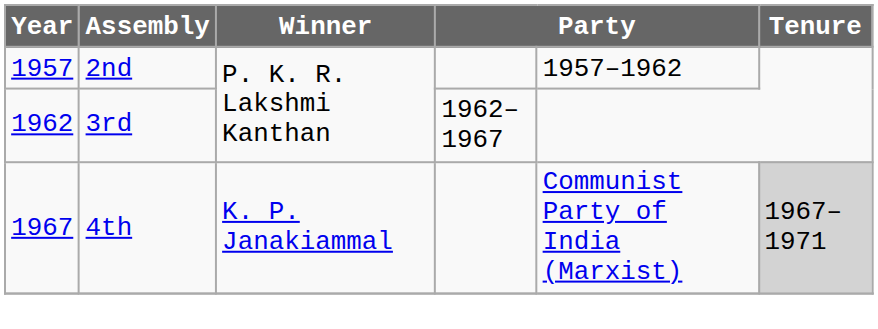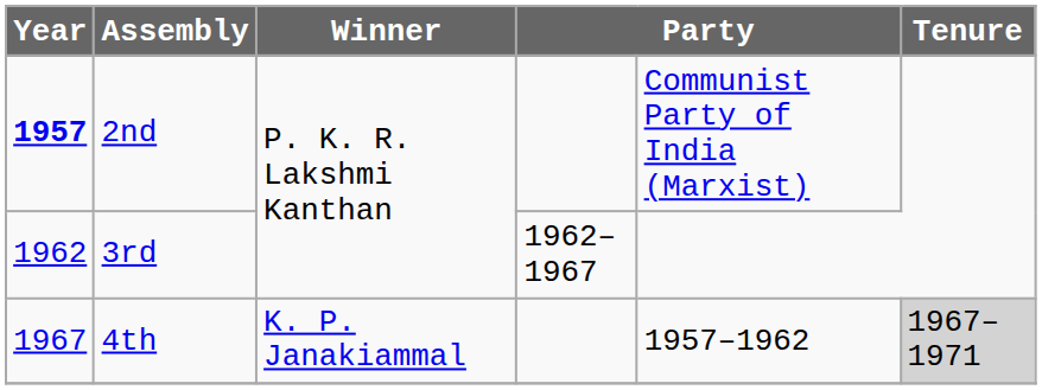 <table class="wikitable" width="70%">
 <tr>
 <th style="background-color:#666666; color:white">Year</th>
 <th style="background-color:#666666; color:white">Assembly</th>
 <th style="background-color:#666666; color:white">Winner</th>
 <th style="background-color:#666666; color:white" colspan="2">Party</th>
 <th style="background-color:#666666; color:white">Tenure</th>
 </tr>
 <tr>
-<td><a href='#'>1957</a></td>
+<td><strong><a href='#'>1957</a></strong></td>
 <td><a href='#'>2nd</a></td>
 <td rowspan=2>P. K. R. Lakshmi Kanthan</td>
 <td></td>
-<td>1957–1962</td>
+<td><a href='#'>Communist Party of India (Marxist)</a></td>
 </tr>
 <tr>
 <td><a href='#'>1962</a></td>
 <td><a href='#'>3rd</a></td>
 <td>1962–1967</td>
 </tr>
 <tr>
 <td><a href='#'>1967</a></td>
 <td><a href='#'>4th</a></td>
 <td><a href='#'>K. P. Janakiammal</a></td>
 <td></td>
-<td><a href='#'>Communist Party of India (Marxist)</a></td>
+<td>1957–1962</td>
 <td style="background: lightgrey;">1967–1971</td>
 </tr>
 <tr>
 </tr>
 </table>
